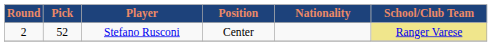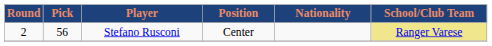 <table class="wikitable sortable sortable">
 <tr>
 <th style="background:#1D427B; color:#EC8A67" width="8%">Round</th>
 <th style="background:#1D427B; color:#EC8A67" width="8%">Pick</th>
 <th style="background:#1D427B; color:#EC8A67" width="25%">Player</th>
 <th style="background:#1D427B; color:#EC8A67" width="15%">Position</th>
 <th style="background:#1D427B; color:#EC8A67" width="20%">Nationality</th>
 <th style="background:#1D427B; color:#EC8A67" width="35%">School/Club Team</th>
 </tr>
 <tr align="center">
 <td>2</td>
-<td>52</td>
+<td>56</td>
 <td><a href='#'>Stefano Rusconi</a></td>
 <td>Center</td>
 <td></td>
 <td style="background: khaki;"><a href='#'>Ranger Varese</a></td>
 </tr>
 <tr align="center">
 </tr>
 </table>
